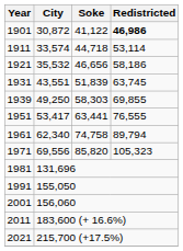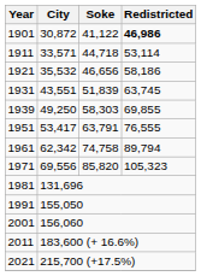 <table class="wikitable" style="text-align:left">
 <tr>
 <th>Year</th>
 <th>City</th>
 <th>Soke</th>
 <th>Redistricted</th>
 </tr>
 <tr>
 <td>1901</td>
 <td>30,872</td>
 <td>41,122</td>
 <td><strong>46,986</strong></td>
 </tr>
 <tr>
 <td>1911</td>
-<td>33,574</td>
+<td>33,571</td>
 <td>44,718</td>
 <td>53,114</td>
 </tr>
 <tr>
 <td>1921</td>
 <td>35,532</td>
 <td>46,656</td>
 <td>58,186</td>
 </tr>
 <tr>
 <td>1931</td>
 <td>43,551</td>
 <td>51,839</td>
 <td>63,745</td>
 </tr>
 <tr>
 <td>1939</td>
 <td>49,250</td>
 <td>58,303</td>
 <td>69,855</td>
 </tr>
 <tr>
 <td>1951</td>
 <td>53,417</td>
-<td>63,441</td>
+<td>63,791</td>
 <td>76,555</td>
 </tr>
 <tr>
 <td>1961</td>
-<td>62,340</td>
+<td>62,342</td>
 <td>74,758</td>
 <td>89,794</td>
 </tr>
 <tr>
 <td>1971</td>
 <td>69,556</td>
 <td>85,820</td>
 <td>105,323</td>
 </tr>
 <tr>
 <td>1981</td>
 <td colspan="3">131,696</td>
 </tr>
 <tr>
 <td>1991</td>
 <td colspan="3">155,050</td>
 </tr>
 <tr>
 <td>2001</td>
 <td colspan="3">156,060</td>
 </tr>
 <tr>
 <td>2011</td>
 <td colspan="3">183,600 (+ 16.6%)</td>
 </tr>
 <tr>
 <td>2021</td>
 <td colspan="3">215,700 (+17.5%)</td>
 </tr>
 <tr>
 </tr>
 </table>
